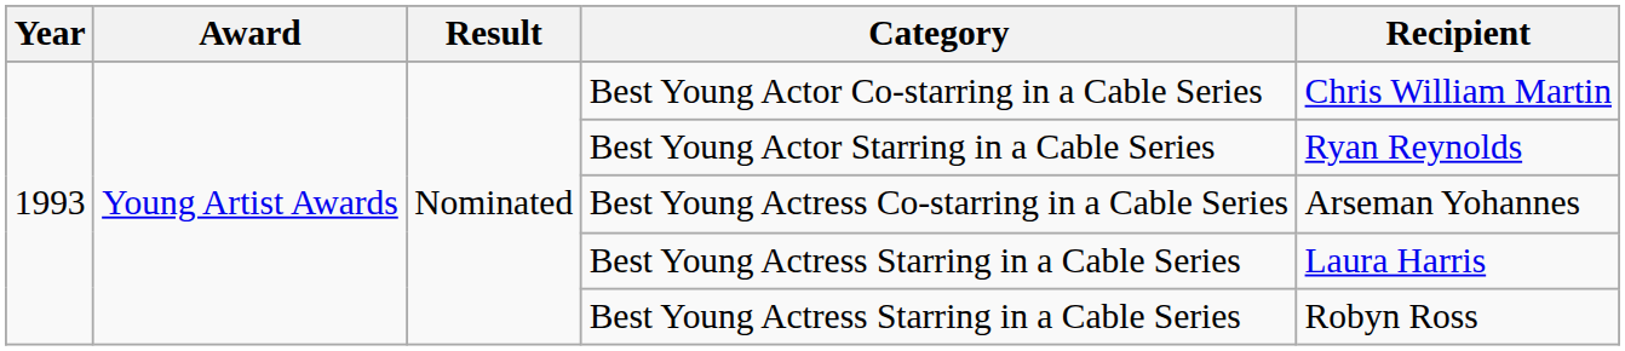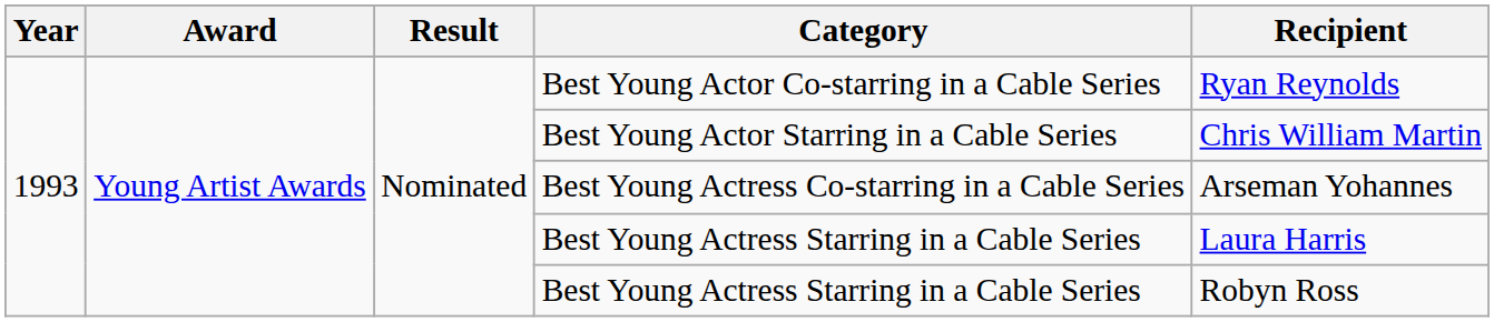 <table class="wikitable">
 <tr>
 <th>Year</th>
 <th>Award</th>
 <th>Result</th>
 <th>Category</th>
 <th>Recipient</th>
 </tr>
 <tr>
 <td rowspan=5>1993</td>
 <td rowspan=5><a href='#'>Young Artist Awards</a></td>
 <td rowspan="5">Nominated</td>
 <td>Best Young Actor Co-starring in a Cable Series</td>
-<td><a href='#'>Chris William Martin</a></td>
+<td><a href='#'>Ryan Reynolds</a></td>
 </tr>
 <tr>
 <td>Best Young Actor Starring in a Cable Series</td>
-<td><a href='#'>Ryan Reynolds</a></td>
+<td><a href='#'>Chris William Martin</a></td>
 </tr>
 <tr>
 <td>Best Young Actress Co-starring in a Cable Series</td>
 <td>Arseman Yohannes</td>
 </tr>
 <tr>
 <td>Best Young Actress Starring in a Cable Series</td>
 <td><a href='#'>Laura Harris</a></td>
 </tr>
 <tr>
 <td>Best Young Actress Starring in a Cable Series</td>
 <td>Robyn Ross</td>
 </tr>
 </table>
